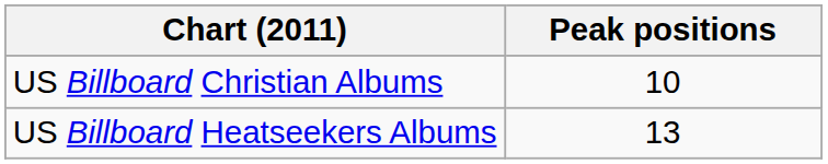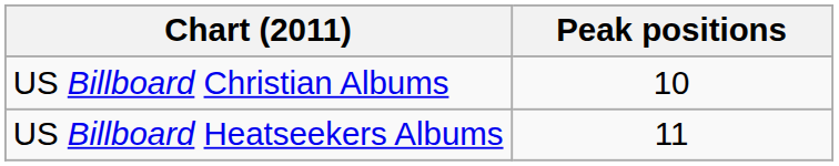 <table class="wikitable">
 <tr>
 <th>Chart (2011)</th>
 <th width=150>Peak positions</th>
 </tr>
 <tr>
 <td>US <em><a href='#'>Billboard</a></em> <a href='#'>Christian Albums</a></td>
 <td align="center">10</td>
 </tr>
 <tr>
 <td>US <em><a href='#'>Billboard</a></em> <a href='#'>Heatseekers Albums</a></td>
-<td align="center">13</td>
+<td align="center">11</td>
 </tr>
 </table>
